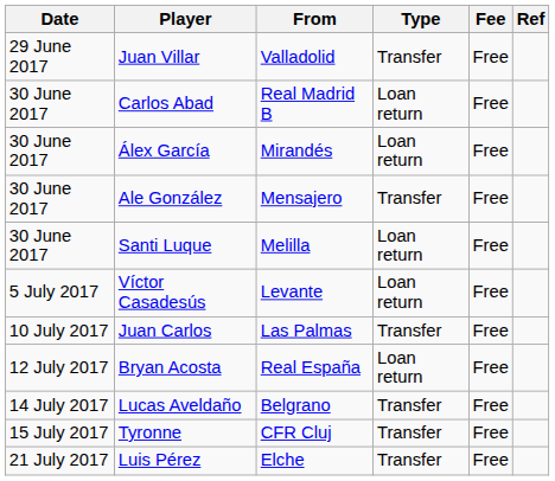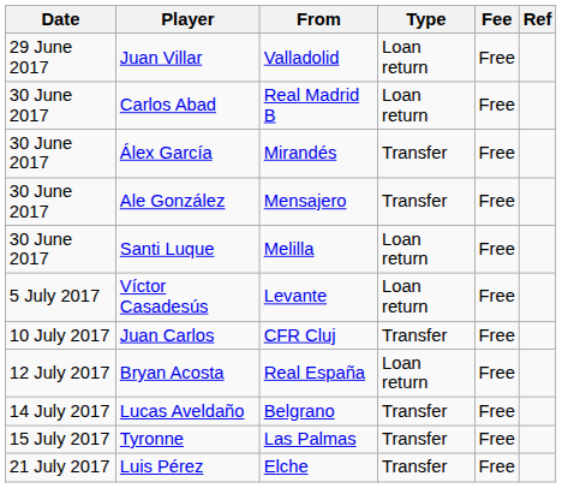 <table class="wikitable" style="width:80%;">
 <tr>
 <th><strong>Date</strong></th>
 <th><strong>Player</strong></th>
 <th><strong>From</strong></th>
 <th><strong>Type</strong></th>
 <th><strong>Fee</strong></th>
 <th><strong>Ref</strong></th>
 </tr>
 <tr>
 <td>29 June 2017</td>
 <td> <a href='#'>Juan Villar</a></td>
 <td> <a href='#'>Valladolid</a></td>
-<td>Transfer</td>
+<td>Loan return</td>
 <td>Free</td>
 <td></td>
 </tr>
 <tr>
 <td>30 June 2017</td>
 <td> <a href='#'>Carlos Abad</a></td>
 <td> <a href='#'>Real Madrid B</a></td>
 <td>Loan return</td>
 <td>Free</td>
 <td></td>
 </tr>
 <tr>
 <td>30 June 2017</td>
 <td> <a href='#'>Álex García</a></td>
 <td> <a href='#'>Mirandés</a></td>
-<td>Loan return</td>
+<td>Transfer</td>
 <td>Free</td>
 <td></td>
 </tr>
 <tr>
 <td>30 June 2017</td>
 <td> <a href='#'>Ale González</a></td>
 <td> <a href='#'>Mensajero</a></td>
 <td>Transfer</td>
 <td>Free</td>
 <td></td>
 </tr>
 <tr>
 <td>30 June 2017</td>
 <td> <a href='#'>Santi Luque</a></td>
 <td> <a href='#'>Melilla</a></td>
 <td>Loan return</td>
 <td>Free</td>
 <td></td>
 </tr>
 <tr>
 <td>5 July 2017</td>
 <td> <a href='#'>Víctor Casadesús</a></td>
 <td> <a href='#'>Levante</a></td>
 <td>Loan return</td>
 <td>Free</td>
 <td></td>
 </tr>
 <tr>
 <td>10 July 2017</td>
 <td> <a href='#'>Juan Carlos</a></td>
-<td> <a href='#'>Las Palmas</a></td>
+<td> <a href='#'>CFR Cluj</a></td>
 <td>Transfer</td>
 <td>Free</td>
 <td></td>
 </tr>
 <tr>
 <td>12 July 2017</td>
 <td> <a href='#'>Bryan Acosta</a></td>
 <td> <a href='#'>Real España</a></td>
 <td>Loan return</td>
 <td>Free</td>
 <td></td>
 </tr>
 <tr>
 <td>14 July 2017</td>
 <td> <a href='#'>Lucas Aveldaño</a></td>
 <td> <a href='#'>Belgrano</a></td>
 <td>Transfer</td>
 <td>Free</td>
 <td></td>
 </tr>
 <tr>
 <td>15 July 2017</td>
 <td> <a href='#'>Tyronne</a></td>
-<td> <a href='#'>CFR Cluj</a></td>
+<td> <a href='#'>Las Palmas</a></td>
 <td>Transfer</td>
 <td>Free</td>
 <td></td>
 </tr>
 <tr>
 <td>21 July 2017</td>
 <td> <a href='#'>Luis Pérez</a></td>
 <td> <a href='#'>Elche</a></td>
 <td>Transfer</td>
 <td>Free</td>
 <td></td>
 </tr>
 </table>
